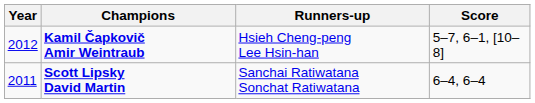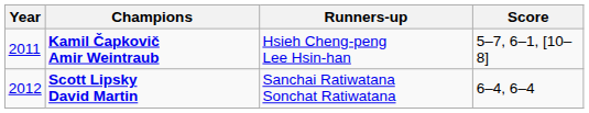 <table class="wikitable" style="font-size:90%">
 <tr>
 <th>Year</th>
 <th width="200">Champions</th>
 <th width="200">Runners-up</th>
 <th width="100">Score</th>
 </tr>
 <tr>
-<td><a href='#'>2012</a></td>
+<td><a href='#'>2011</a></td>
 <td> <strong><a href='#'>Kamil Čapkovič</a></strong> <br>  <strong><a href='#'>Amir Weintraub</a></strong></td>
 <td> <a href='#'>Hsieh Cheng-peng</a> <br>  <a href='#'>Lee Hsin-han</a></td>
 <td>5–7, 6–1, [10–8]</td>
 </tr>
 <tr>
-<td><a href='#'>2011</a></td>
+<td><a href='#'>2012</a></td>
 <td> <strong><a href='#'>Scott Lipsky</a></strong> <br>  <strong><a href='#'>David Martin</a></strong></td>
 <td> <a href='#'>Sanchai Ratiwatana</a> <br>  <a href='#'>Sonchat Ratiwatana</a></td>
 <td>6–4, 6–4</td>
 </tr>
 </table>
